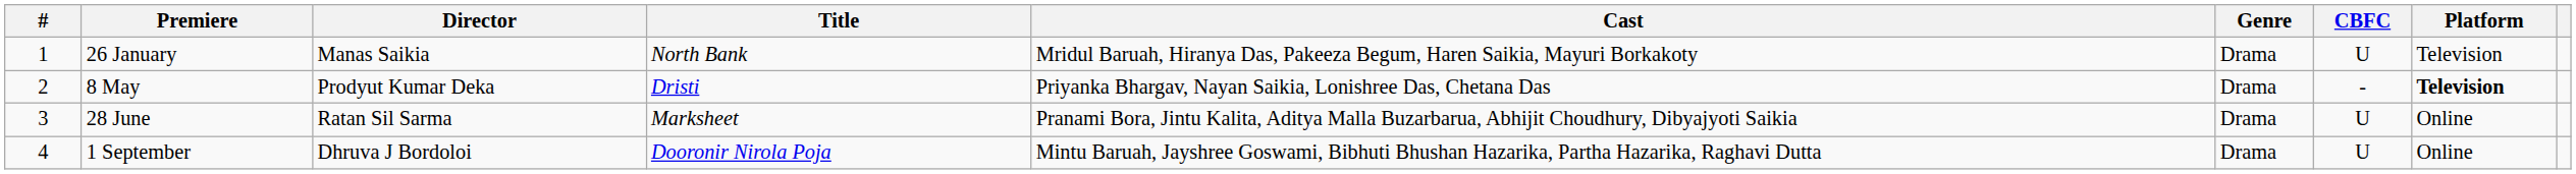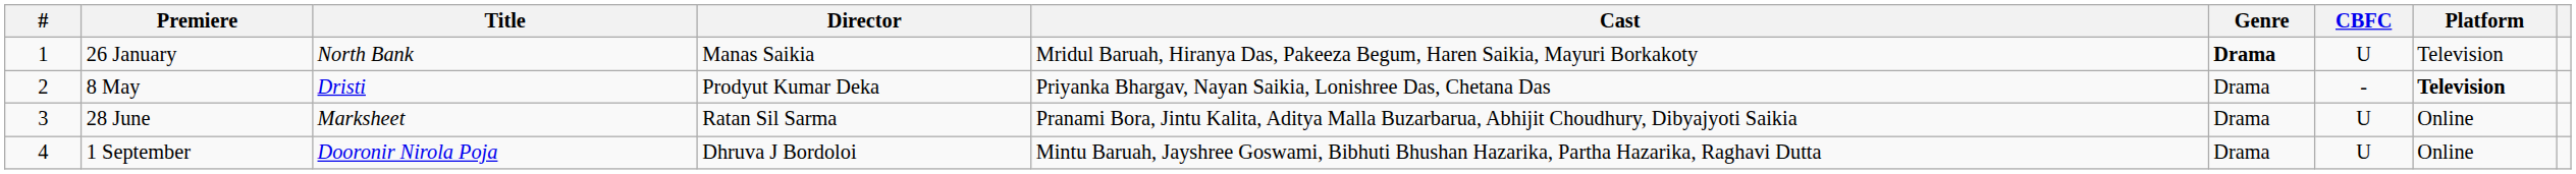 <table class="wikitable" border="0" width= "100%">
 <tr>
 <th width="3%">#</th>
 <th width="9%">Premiere</th>
+<th width="15%">Title</th>
 <th width="13%">Director</th>
-<th width="15%">Title</th>
 <th>Cast</th>
 <th>Genre</th>
 <th><a href='#'>CBFC</a></th>
 <th>Platform</th>
 <th></th>
 </tr>
 <tr>
 <td align="center">1</td>
 <td>26 January</td>
+<td><em>North Bank</em></td>
 <td>Manas Saikia</td>
-<td><em>North Bank</em></td>
 <td>Mridul Baruah, Hiranya Das, Pakeeza Begum, Haren Saikia, Mayuri Borkakoty</td>
-<td>Drama</td>
+<td><strong>Drama</strong></td>
 <td align="center">U</td>
 <td>Television</td>
 <td align="center"></td>
 </tr>
 <tr>
 <td align="center">2</td>
 <td>8 May</td>
+<td><em><a href='#'>Dristi</a></em></td>
 <td>Prodyut Kumar Deka</td>
-<td><em><a href='#'>Dristi</a></em></td>
 <td>Priyanka Bhargav, Nayan Saikia, Lonishree Das, Chetana Das</td>
 <td>Drama</td>
 <td align="center">-</td>
 <td><strong>Television</strong></td>
 <td align="center"></td>
 </tr>
 <tr>
 <td align="center">3</td>
 <td>28 June</td>
+<td><em>Marksheet</em></td>
 <td>Ratan Sil Sarma</td>
-<td><em>Marksheet</em></td>
 <td>Pranami Bora, Jintu Kalita, Aditya Malla Buzarbarua, Abhijit Choudhury, Dibyajyoti Saikia</td>
 <td>Drama</td>
 <td align="center">U</td>
 <td>Online</td>
 <td align="center"></td>
 </tr>
 <tr>
 <td align="center">4</td>
 <td>1 September</td>
+<td><em><a href='#'>Dooronir Nirola Poja</a></em></td>
 <td>Dhruva J Bordoloi</td>
-<td><em><a href='#'>Dooronir Nirola Poja</a></em></td>
 <td>Mintu Baruah, Jayshree Goswami, Bibhuti Bhushan Hazarika, Partha Hazarika, Raghavi Dutta</td>
 <td>Drama</td>
 <td align="center">U</td>
 <td>Online</td>
 <td align="center"></td>
 </tr>
 </table>
